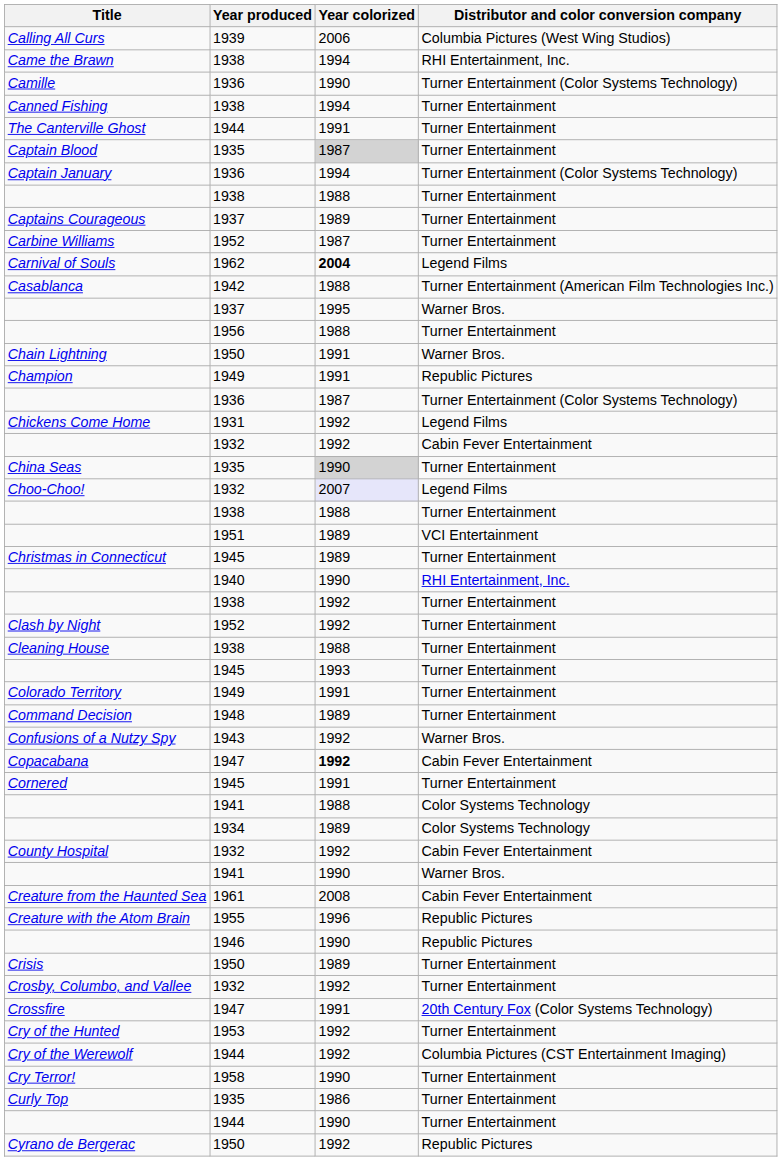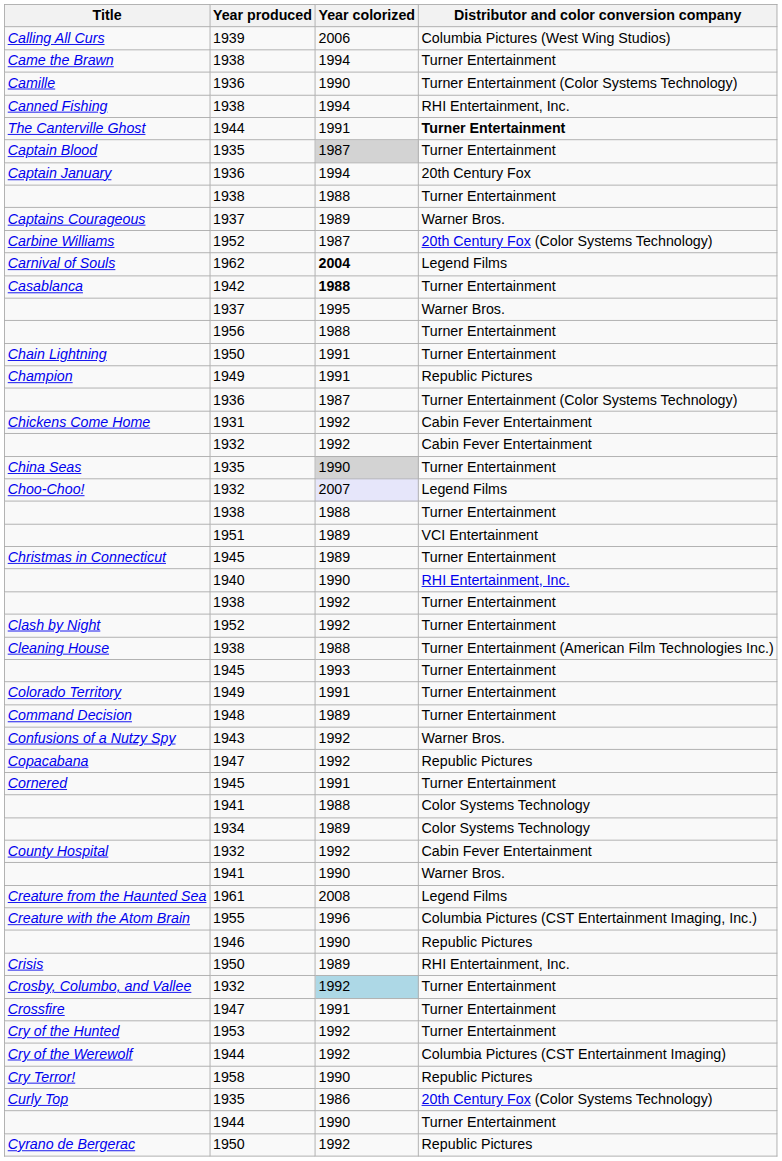 <table class="wikitable sortable">
 <tr>
 <th>Title</th>
 <th>Year produced</th>
 <th>Year colorized</th>
 <th>Distributor and color conversion company</th>
 </tr>
 <tr>
 <td><em><a href='#'>Calling All Curs</a></em></td>
 <td>1939</td>
 <td>2006</td>
 <td>Columbia Pictures (West Wing Studios)</td>
 </tr>
 <tr>
 <td><em><a href='#'>Came the Brawn</a></em></td>
 <td>1938</td>
 <td>1994</td>
-<td>RHI Entertainment, Inc.</td>
+<td>Turner Entertainment</td>
 </tr>
 <tr>
 <td><em><a href='#'>Camille</a></em></td>
 <td>1936</td>
 <td>1990</td>
 <td>Turner Entertainment (Color Systems Technology)</td>
 </tr>
 <tr>
 <td><em><a href='#'>Canned Fishing</a></em></td>
 <td>1938</td>
 <td>1994</td>
-<td>Turner Entertainment</td>
+<td>RHI Entertainment, Inc.</td>
 </tr>
 <tr>
 <td><em><a href='#'>The Canterville Ghost</a></em></td>
 <td>1944</td>
 <td>1991</td>
-<td>Turner Entertainment</td>
+<td><strong>Turner Entertainment</strong></td>
 </tr>
 <tr>
 <td><em><a href='#'>Captain Blood</a></em></td>
 <td>1935</td>
 <td style="background: lightgrey;">1987</td>
 <td>Turner Entertainment</td>
 </tr>
 <tr>
 <td><em><a href='#'>Captain January</a></em></td>
 <td>1936</td>
 <td>1994</td>
-<td>Turner Entertainment (Color Systems Technology)</td>
+<td>20th Century Fox</td>
 </tr>
 <tr>
 <td><em></em></td>
 <td>1938</td>
 <td>1988</td>
 <td>Turner Entertainment</td>
 </tr>
 <tr>
 <td><em><a href='#'>Captains Courageous</a></em></td>
 <td>1937</td>
 <td>1989</td>
-<td>Turner Entertainment</td>
+<td>Warner Bros.</td>
 </tr>
 <tr>
 <td><em><a href='#'>Carbine Williams</a></em></td>
 <td>1952</td>
 <td>1987</td>
-<td>Turner Entertainment</td>
+<td><a href='#'>20th Century Fox</a> (Color Systems Technology)</td>
 </tr>
 <tr>
 <td><em><a href='#'>Carnival of Souls</a></em></td>
 <td>1962</td>
 <td><strong>2004</strong></td>
 <td>Legend Films</td>
 </tr>
 <tr>
 <td><em><a href='#'>Casablanca</a></em></td>
 <td>1942</td>
-<td>1988</td>
-<td>Turner Entertainment (American Film Technologies Inc.)</td>
+<td><strong>1988</strong></td>
+<td>Turner Entertainment</td>
 </tr>
 <tr>
 <td><em></em></td>
 <td>1937</td>
 <td>1995</td>
 <td>Warner Bros.</td>
 </tr>
 <tr>
 <td><em></em></td>
 <td>1956</td>
 <td>1988</td>
 <td>Turner Entertainment</td>
 </tr>
 <tr>
 <td><em><a href='#'>Chain Lightning</a></em></td>
 <td>1950</td>
 <td>1991</td>
-<td>Warner Bros.</td>
+<td>Turner Entertainment</td>
 </tr>
 <tr>
 <td><em><a href='#'>Champion</a></em></td>
 <td>1949</td>
 <td>1991</td>
 <td>Republic Pictures</td>
 </tr>
 <tr>
 <td><em></em></td>
 <td>1936</td>
 <td>1987</td>
 <td>Turner Entertainment (Color Systems Technology)</td>
 </tr>
 <tr>
 <td><em><a href='#'>Chickens Come Home</a></em></td>
 <td>1931</td>
 <td>1992</td>
-<td>Legend Films</td>
+<td>Cabin Fever Entertainment</td>
 </tr>
 <tr>
 <td><em></em></td>
 <td>1932</td>
 <td>1992</td>
 <td>Cabin Fever Entertainment</td>
 </tr>
 <tr>
 <td><em><a href='#'>China Seas</a></em></td>
 <td>1935</td>
 <td style="background: lightgrey;">1990</td>
 <td>Turner Entertainment</td>
 </tr>
 <tr>
 <td><em><a href='#'>Choo-Choo!</a></em></td>
 <td>1932</td>
 <td style="background: lavender;">2007</td>
 <td>Legend Films</td>
 </tr>
 <tr>
 <td><em></em></td>
 <td>1938</td>
 <td>1988</td>
 <td>Turner Entertainment</td>
 </tr>
 <tr>
 <td><em></em></td>
 <td>1951</td>
 <td>1989</td>
 <td>VCI Entertainment</td>
 </tr>
 <tr>
 <td><em><a href='#'>Christmas in Connecticut</a></em></td>
 <td>1945</td>
 <td>1989</td>
 <td>Turner Entertainment</td>
 </tr>
 <tr>
 <td><em></em></td>
 <td>1940</td>
 <td>1990</td>
 <td><a href='#'>RHI Entertainment, Inc.</a></td>
 </tr>
 <tr>
 <td><em></em></td>
 <td>1938</td>
 <td>1992</td>
 <td>Turner Entertainment</td>
 </tr>
 <tr>
 <td><em><a href='#'>Clash by Night</a></em></td>
 <td>1952</td>
 <td>1992</td>
 <td>Turner Entertainment</td>
 </tr>
 <tr>
 <td><em><a href='#'>Cleaning House</a></em></td>
 <td>1938</td>
 <td>1988</td>
-<td>Turner Entertainment</td>
+<td>Turner Entertainment (American Film Technologies Inc.)</td>
 </tr>
 <tr>
 <td><em></em></td>
 <td>1945</td>
 <td>1993</td>
 <td>Turner Entertainment</td>
 </tr>
 <tr>
 <td><em><a href='#'>Colorado Territory</a></em></td>
 <td>1949</td>
 <td>1991</td>
 <td>Turner Entertainment</td>
 </tr>
 <tr>
 <td><em><a href='#'>Command Decision</a></em></td>
 <td>1948</td>
 <td>1989</td>
 <td>Turner Entertainment</td>
 </tr>
 <tr>
 <td><em><a href='#'>Confusions of a Nutzy Spy</a></em></td>
 <td>1943</td>
 <td>1992</td>
 <td>Warner Bros.</td>
 </tr>
 <tr>
 <td><em><a href='#'>Copacabana</a></em></td>
 <td>1947</td>
-<td><strong>1992</strong></td>
-<td>Cabin Fever Entertainment</td>
+<td>1992</td>
+<td>Republic Pictures</td>
 </tr>
 <tr>
 <td><em><a href='#'>Cornered</a></em></td>
 <td>1945</td>
 <td>1991</td>
 <td>Turner Entertainment</td>
 </tr>
 <tr>
 <td><em></em></td>
 <td>1941</td>
 <td>1988</td>
 <td>Color Systems Technology</td>
 </tr>
 <tr>
 <td><em></em></td>
 <td>1934</td>
 <td>1989</td>
 <td>Color Systems Technology</td>
 </tr>
 <tr>
 <td><em><a href='#'>County Hospital</a></em></td>
 <td>1932</td>
 <td>1992</td>
 <td>Cabin Fever Entertainment</td>
 </tr>
 <tr>
 <td><em></em></td>
 <td>1941</td>
 <td>1990</td>
 <td>Warner Bros.</td>
 </tr>
 <tr>
 <td><em><a href='#'>Creature from the Haunted Sea</a></em></td>
 <td>1961</td>
 <td>2008</td>
-<td>Cabin Fever Entertainment</td>
+<td>Legend Films</td>
 </tr>
 <tr>
 <td><em><a href='#'>Creature with the Atom Brain</a></em></td>
 <td>1955</td>
 <td>1996</td>
-<td>Republic Pictures</td>
+<td>Columbia Pictures (CST Entertainment Imaging, Inc.)</td>
 </tr>
 <tr>
 <td><em></em></td>
 <td>1946</td>
 <td>1990</td>
 <td>Republic Pictures</td>
 </tr>
 <tr>
 <td><em><a href='#'>Crisis</a></em></td>
 <td>1950</td>
 <td>1989</td>
-<td>Turner Entertainment</td>
+<td>RHI Entertainment, Inc.</td>
 </tr>
 <tr>
 <td><em><a href='#'>Crosby, Columbo, and Vallee</a></em></td>
 <td>1932</td>
-<td>1992</td>
+<td style="background: lightblue;">1992</td>
 <td>Turner Entertainment</td>
 </tr>
 <tr>
 <td><em><a href='#'>Crossfire</a></em></td>
 <td>1947</td>
 <td>1991</td>
-<td><a href='#'>20th Century Fox</a> (Color Systems Technology)</td>
+<td>Turner Entertainment</td>
 </tr>
 <tr>
 <td><em><a href='#'>Cry of the Hunted</a></em></td>
 <td>1953</td>
 <td>1992</td>
 <td>Turner Entertainment</td>
 </tr>
 <tr>
 <td><em><a href='#'>Cry of the Werewolf</a></em></td>
 <td>1944</td>
 <td>1992</td>
 <td>Columbia Pictures (CST Entertainment Imaging)</td>
 </tr>
 <tr>
 <td><em><a href='#'>Cry Terror!</a></em></td>
 <td>1958</td>
 <td>1990</td>
-<td>Turner Entertainment</td>
+<td>Republic Pictures</td>
 </tr>
 <tr>
 <td><em><a href='#'>Curly Top</a></em></td>
 <td>1935</td>
 <td>1986</td>
-<td>Turner Entertainment</td>
+<td><a href='#'>20th Century Fox</a> (Color Systems Technology)</td>
 </tr>
 <tr>
 <td><em></em></td>
 <td>1944</td>
 <td>1990</td>
 <td>Turner Entertainment</td>
 </tr>
 <tr>
 <td><em><a href='#'>Cyrano de Bergerac</a></em></td>
 <td>1950</td>
 <td>1992</td>
 <td>Republic Pictures</td>
 </tr>
 </table>
